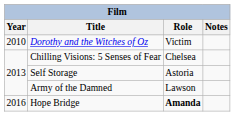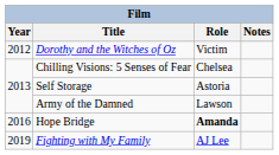 <table class="wikitable">
 <tr style="background:#ccc; text-align:center;">
 <th colspan="4" style="background: LightSteelBlue;">Film</th>
 </tr>
 <tr style="background:#ccc; text-align:center;">
 <th>Year</th>
 <th>Title</th>
 <th>Role</th>
 <th class="unsortable">Notes</th>
 </tr>
 <tr>
-<td>2010</td>
+<td>2012</td>
 <td><em><a href='#'>Dorothy and the Witches of Oz</a></em></td>
 <td>Victim</td>
 <td></td>
 </tr>
 <tr>
 <td rowspan="3">2013</td>
 <td>Chilling Visions: 5 Senses of Fear</td>
 <td>Chelsea</td>
 <td></td>
 </tr>
 <tr>
 <td>Self Storage</td>
 <td>Astoria</td>
 <td></td>
 </tr>
 <tr>
 <td>Army of the Damned</td>
 <td>Lawson</td>
 <td></td>
 </tr>
 <tr>
 <td>2016</td>
 <td>Hope Bridge</td>
 <td><strong>Amanda</strong></td>
 <td></td>
 </tr>
+<tr>
+<td>2019</td>
+<td><em><a href='#'>Fighting with My Family</a></em></td>
+<td><a href='#'>AJ Lee</a></td>
+<td></td>
+</tr>
 </table>
